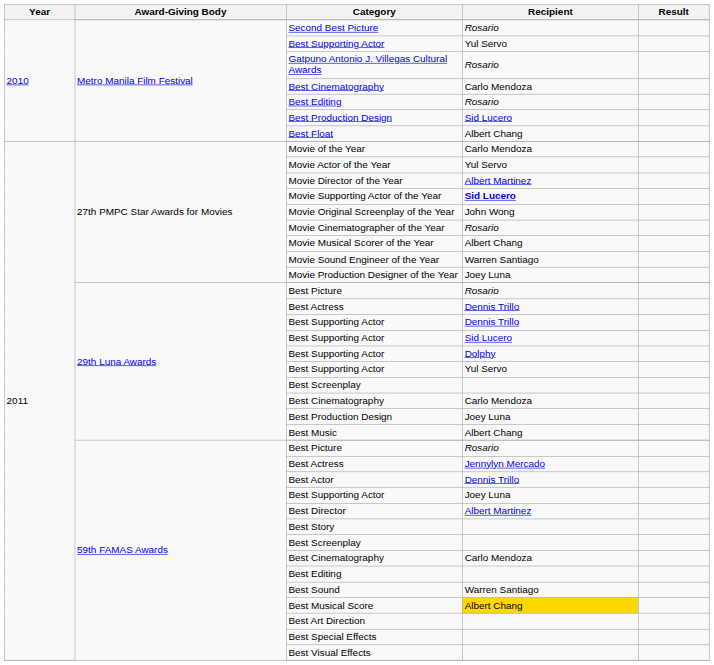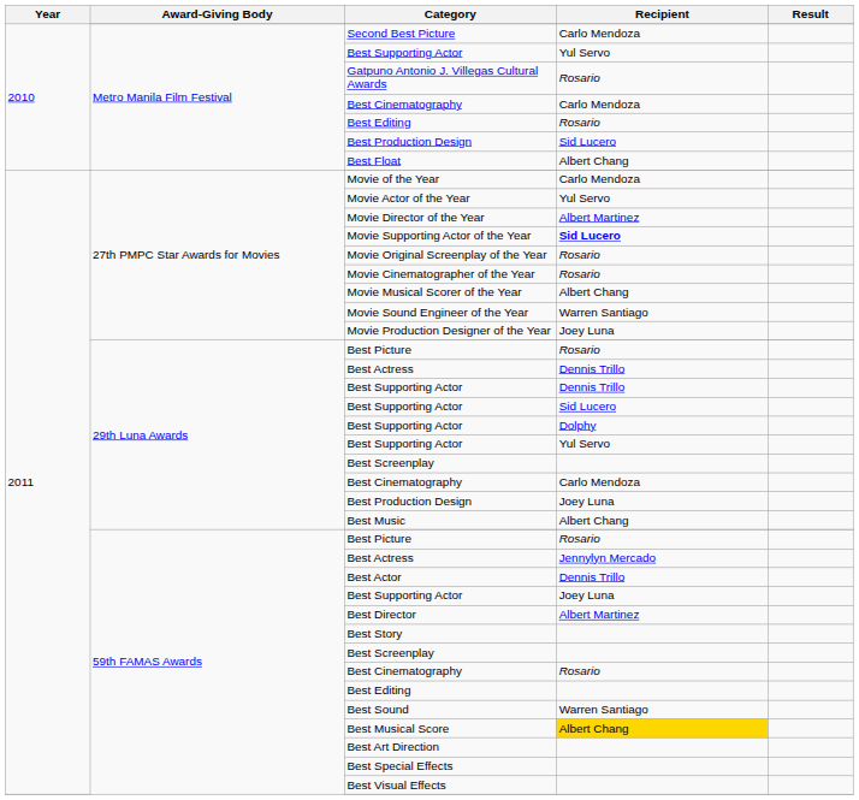 <table | width="90%" class="wikitable sortable">
 <tr>
 <th width="10%">Year</th>
 <th width="30%">Award-Giving Body</th>
 <th width="25%">Category</th>
 <th width="25%">Recipient</th>
 <th width="10%">Result</th>
 </tr>
 <tr>
 <td rowspan=9><a href='#'>2010</a></td>
 </tr>
 <tr>
 <td rowspan=9><a href='#'>Metro Manila Film Festival</a></td>
 </tr>
 <tr>
 <td><a href='#'>Second Best Picture</a></td>
-<td><em>Rosario</em></td>
+<td>Carlo Mendoza</td>
 <td></td>
 </tr>
 <tr>
 <td><a href='#'>Best Supporting Actor</a></td>
 <td>Yul Servo</td>
 <td></td>
 </tr>
 <tr>
 <td><a href='#'>Gatpuno Antonio J. Villegas Cultural Awards</a></td>
 <td><em>Rosario</em></td>
 <td></td>
 </tr>
 <tr>
 <td><a href='#'>Best Cinematography</a></td>
 <td>Carlo Mendoza</td>
 <td></td>
 </tr>
 <tr>
 <td><a href='#'>Best Editing</a></td>
 <td><em>Rosario</em></td>
 <td></td>
 </tr>
 <tr>
 <td><a href='#'>Best Production Design</a></td>
 <td><a href='#'>Sid Lucero</a></td>
 <td></td>
 </tr>
 <tr>
 <td><a href='#'>Best Float</a></td>
 <td>Albert Chang</td>
 <td></td>
 </tr>
 <tr>
 <td rowspan=37>2011</td>
 </tr>
 <tr>
 <td rowspan=10>27th PMPC Star Awards for Movies</td>
 </tr>
 <tr>
 <td>Movie of the Year</td>
 <td>Carlo Mendoza</td>
 <td></td>
 </tr>
 <tr>
 <td>Movie Actor of the Year</td>
 <td>Yul Servo</td>
 <td></td>
 </tr>
 <tr>
 <td>Movie Director of the Year</td>
 <td><a href='#'>Albert Martinez</a></td>
 <td></td>
 </tr>
 <tr>
 <td>Movie Supporting Actor of the Year</td>
 <td><strong><a href='#'>Sid Lucero</a></strong></td>
 <td></td>
 </tr>
 <tr>
 <td>Movie Original Screenplay of the Year</td>
-<td>John Wong</td>
+<td><em>Rosario</em></td>
 <td></td>
 </tr>
 <tr>
 <td>Movie Cinematographer of the Year</td>
 <td><em>Rosario</em></td>
 <td></td>
 </tr>
 <tr>
 <td>Movie Musical Scorer of the Year</td>
 <td>Albert Chang</td>
 <td></td>
 </tr>
 <tr>
 <td>Movie Sound Engineer of the Year</td>
 <td>Warren Santiago</td>
 <td></td>
 </tr>
 <tr>
 <td>Movie Production Designer of the Year</td>
 <td>Joey Luna</td>
 <td></td>
 </tr>
 <tr>
 <td rowspan=11><a href='#'>29th Luna Awards</a></td>
 </tr>
 <tr>
 <td>Best Picture</td>
 <td><em>Rosario</em></td>
 <td></td>
 </tr>
 <tr>
 <td>Best Actress</td>
 <td><a href='#'>Dennis Trillo</a></td>
 <td></td>
 </tr>
 <tr>
 <td>Best Supporting Actor</td>
 <td><a href='#'>Dennis Trillo</a></td>
 <td></td>
 </tr>
 <tr>
 <td>Best Supporting Actor</td>
 <td><a href='#'>Sid Lucero</a></td>
 <td></td>
 </tr>
 <tr>
 <td>Best Supporting Actor</td>
 <td><a href='#'>Dolphy</a></td>
 <td></td>
 </tr>
 <tr>
 <td>Best Supporting Actor</td>
 <td>Yul Servo</td>
 <td></td>
 </tr>
 <tr>
 <td>Best Screenplay</td>
 <td></td>
 <td></td>
 </tr>
 <tr>
 <td>Best Cinematography</td>
 <td>Carlo Mendoza</td>
 <td></td>
 </tr>
 <tr>
 <td>Best Production Design</td>
 <td>Joey Luna</td>
 <td></td>
 </tr>
 <tr>
 <td>Best Music</td>
 <td>Albert Chang</td>
 <td></td>
 </tr>
 <tr>
 <td rowspan=16><a href='#'>59th FAMAS Awards</a></td>
 </tr>
 <tr>
 <td>Best Picture</td>
 <td><em>Rosario</em></td>
 <td></td>
 </tr>
 <tr>
 <td>Best Actress</td>
 <td><a href='#'>Jennylyn Mercado</a></td>
 <td></td>
 </tr>
 <tr>
 <td>Best Actor</td>
 <td><a href='#'>Dennis Trillo</a></td>
 <td></td>
 </tr>
 <tr>
 <td>Best Supporting Actor</td>
 <td>Joey Luna</td>
 <td></td>
 </tr>
 <tr>
 <td>Best Director</td>
 <td><a href='#'>Albert Martinez</a></td>
 <td></td>
 </tr>
 <tr>
 <td>Best Story</td>
 <td></td>
 <td></td>
 </tr>
 <tr>
 <td>Best Screenplay</td>
 <td></td>
 <td></td>
 </tr>
 <tr>
 <td>Best Cinematography</td>
-<td>Carlo Mendoza</td>
+<td><em>Rosario</em></td>
 <td></td>
 </tr>
 <tr>
 <td>Best Editing</td>
 <td></td>
 <td></td>
 </tr>
 <tr>
 <td>Best Sound</td>
 <td>Warren Santiago</td>
 <td></td>
 </tr>
 <tr>
 <td>Best Musical Score</td>
 <td style="background: gold;">Albert Chang</td>
 <td></td>
 </tr>
 <tr>
 <td>Best Art Direction</td>
 <td></td>
 <td></td>
 </tr>
 <tr>
 <td>Best Special Effects</td>
 <td></td>
 <td></td>
 </tr>
 <tr>
 <td>Best Visual Effects</td>
 <td></td>
 <td></td>
 </tr>
 <tr>
 </tr>
 </table>
